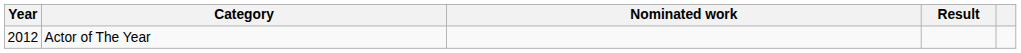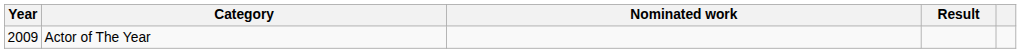 <table class="wikitable">
 <tr>
 <th scope="col" style="width:1em;">Year</th>
 <th scope="col" style="width:29em;">Category</th>
 <th scope="col" style="width:34em;">Nominated work</th>
 <th scope="col" style="width:5em;">Result</th>
 <th scope="col" style="width:1em;"></th>
 </tr>
 <tr>
-<td>2012</td>
+<td>2009</td>
 <td>Actor of The Year</td>
 <td></td>
 <td></td>
 <td></td>
 </tr>
 </table>
